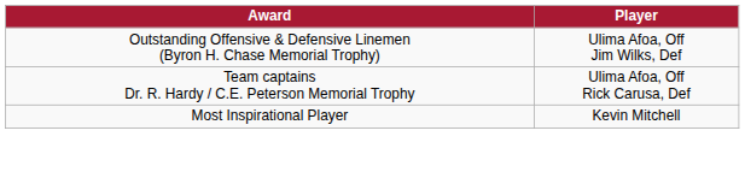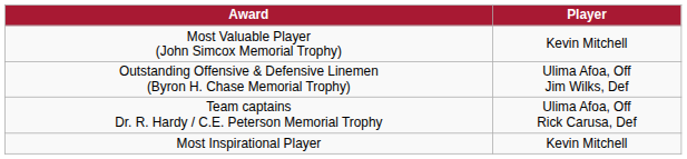 <table class="wikitable" width="65%">
 <tr>
 <th style="background:#A81933;color:#FFFFFF;">Award</th>
 <th style="background:#A81933;color:#FFFFFF;">Player</th>
+</tr>
+<tr align="center" bgcolor="">
+<td>Most Valuable Player<br>(John Simcox Memorial Trophy)</td>
+<td>Kevin Mitchell</td>
 </tr>
 <tr align="center" bgcolor="">
 <td>Outstanding Offensive & Defensive Linemen<br>(Byron H. Chase Memorial Trophy)</td>
 <td>Ulima Afoa, Off<br>Jim Wilks, Def</td>
 </tr>
 <tr align="center" bgcolor="">
 <td>Team captains<br>Dr. R. Hardy / C.E. Peterson Memorial Trophy</td>
 <td>Ulima Afoa, Off<br>Rick Carusa, Def</td>
 </tr>
 <tr align="center" bgcolor="">
 <td>Most Inspirational Player</td>
 <td>Kevin Mitchell</td>
 </tr>
 </table>
